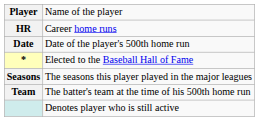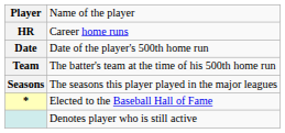 <table class="wikitable">
 <tr>
 <th scope="row">Player</th>
 <td>Name of the player</td>
 </tr>
 <tr>
 <th scope="row">HR</th>
 <td>Career <a href='#'>home runs</a></td>
 </tr>
 <tr>
 <th scope="row">Date</th>
 <td>Date of the player's 500th home run</td>
 </tr>
 <tr>
-<th scope="row" style="background:#ffb;">*</th>
-<td>Elected to the <a href='#'>Baseball Hall of Fame</a></td>
+<th scope="row">Team</th>
+<td>The batter's team at the time of his 500th home run</td>
 </tr>
 <tr>
 <th scope="row">Seasons</th>
 <td>The seasons this player played in the major leagues</td>
 </tr>
 <tr>
-<th scope="row">Team</th>
-<td>The batter's team at the time of his 500th home run</td>
+<th scope="row" style="background:#ffb;">*</th>
+<td>Elected to the <a href='#'>Baseball Hall of Fame</a></td>
 </tr>
 <tr>
 <th scope="row" style="background:#cfecec;"></th>
 <td>Denotes player who is still active</td>
 </tr>
 </table>
